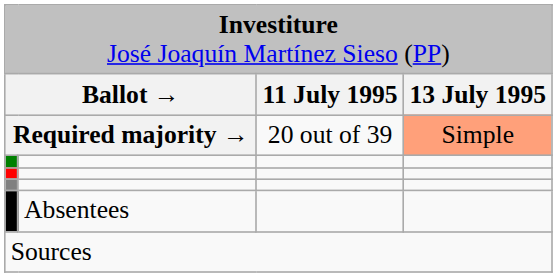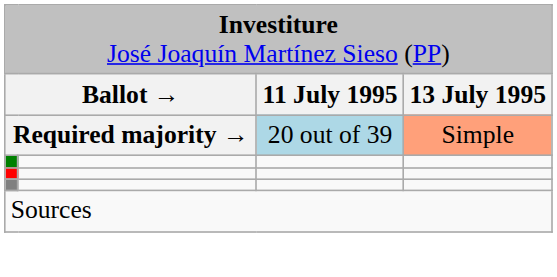 <table class="wikitable" style="text-align:center;">
 <tr>
 <td colspan="4" align="center" bgcolor="#C0C0C0"><strong>Investiture</strong><br><a href='#'>José Joaquín Martínez Sieso</a> (<a href='#'>PP</a>)</td>
 </tr>
 <tr>
 <th colspan="2" width="150px">Ballot →</th>
 <th>11 July 1995</th>
 <th>13 July 1995</th>
 </tr>
 <tr>
 <th colspan="2">Required majority →</th>
-<td>20 out of 39 </td>
+<td style="background: lightblue;">20 out of 39 </td>
 <td style="background: lightsalmon;">Simple </td>
 </tr>
 <tr>
 <th width="1px" style="background:green;"></th>
 <td align="left"></td>
 <td></td>
 <td></td>
 </tr>
 <tr>
 <th style="color:inherit;background:red;"></th>
 <td align="left"></td>
 <td></td>
 <td></td>
 </tr>
 <tr>
 <th style="color:inherit;background:gray;"></th>
 <td align="left"></td>
 <td></td>
 <td></td>
 </tr>
 <tr>
-<th style="color:inherit;background:black;"></th>
-<td align="left">Absentees</td>
-<td></td>
-<td></td>
-</tr>
-<tr>
 <td align="left" colspan="4">Sources</td>
 </tr>
 </table>
